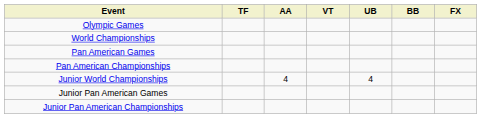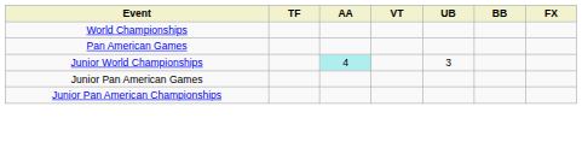 <table class="wikitable" style="margin-top:0em; text-align:center; font-size:89%;">
 <tr>
 <th style="background-color:#f2f2ce; width:25.0em;">Event</th>
 <th style="background-color:#f2f2ce; width:4.5em;">TF</th>
 <th style="background-color:#f2f2ce; width:4.5em;">AA</th>
 <th style="background-color:#f2f2ce; width:4.5em;">VT</th>
 <th style="background-color:#f2f2ce; width:4.5em;">UB</th>
 <th style="background-color:#f2f2ce; width:4.5em;">BB</th>
 <th style="background-color:#f2f2ce; width:4.5em;">FX</th>
-</tr>
-<tr>
-<td><a href='#'>Olympic Games</a></td>
-<td></td>
-<td></td>
-<td></td>
-<td></td>
-<td></td>
-<td></td>
 </tr>
 <tr>
 <td><a href='#'>World Championships</a></td>
 <td></td>
 <td></td>
 <td></td>
 <td></td>
 <td></td>
 <td></td>
 </tr>
 <tr>
 <td><a href='#'>Pan American Games</a></td>
 <td></td>
 <td></td>
 <td></td>
 <td></td>
 <td></td>
 <td></td>
 </tr>
 <tr>
-<td><a href='#'>Pan American Championships</a></td>
-<td></td>
-<td></td>
-<td></td>
-<td></td>
-<td></td>
-<td></td>
-</tr>
-<tr>
 <td><a href='#'>Junior World Championships</a></td>
 <td></td>
-<td>4</td>
+<td style="background: paleturquoise;">4</td>
 <td></td>
-<td>4</td>
+<td>3</td>
 <td></td>
 <td></td>
 </tr>
 <tr>
 <td>Junior Pan American Games</td>
 <td></td>
 <td></td>
 <td></td>
 <td></td>
 <td></td>
 <td></td>
 </tr>
 <tr>
 <td><a href='#'>Junior Pan American Championships</a></td>
 <td></td>
 <td></td>
 <td></td>
 <td></td>
 <td></td>
 <td></td>
 </tr>
 </table>
